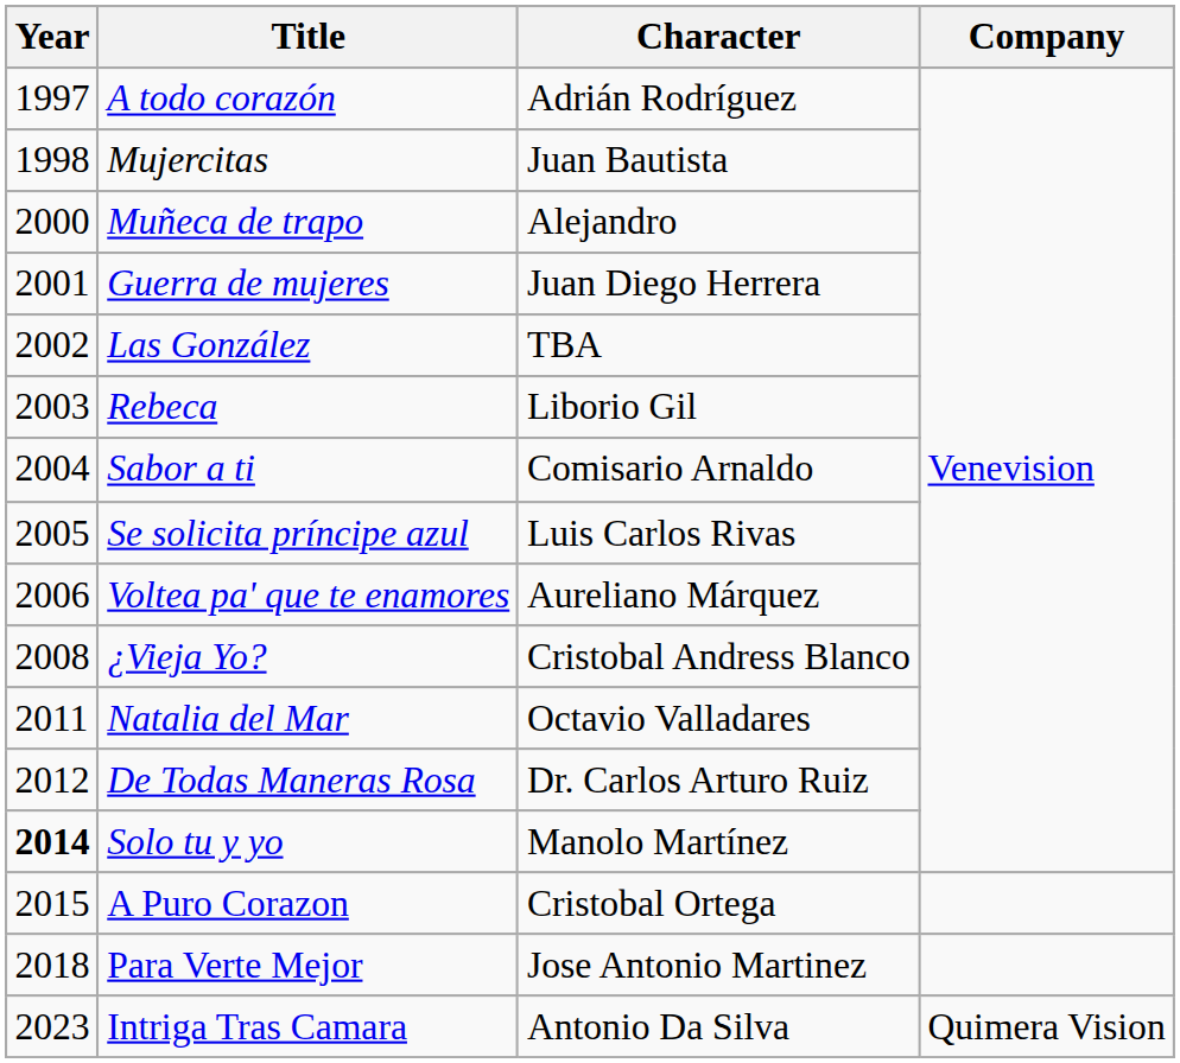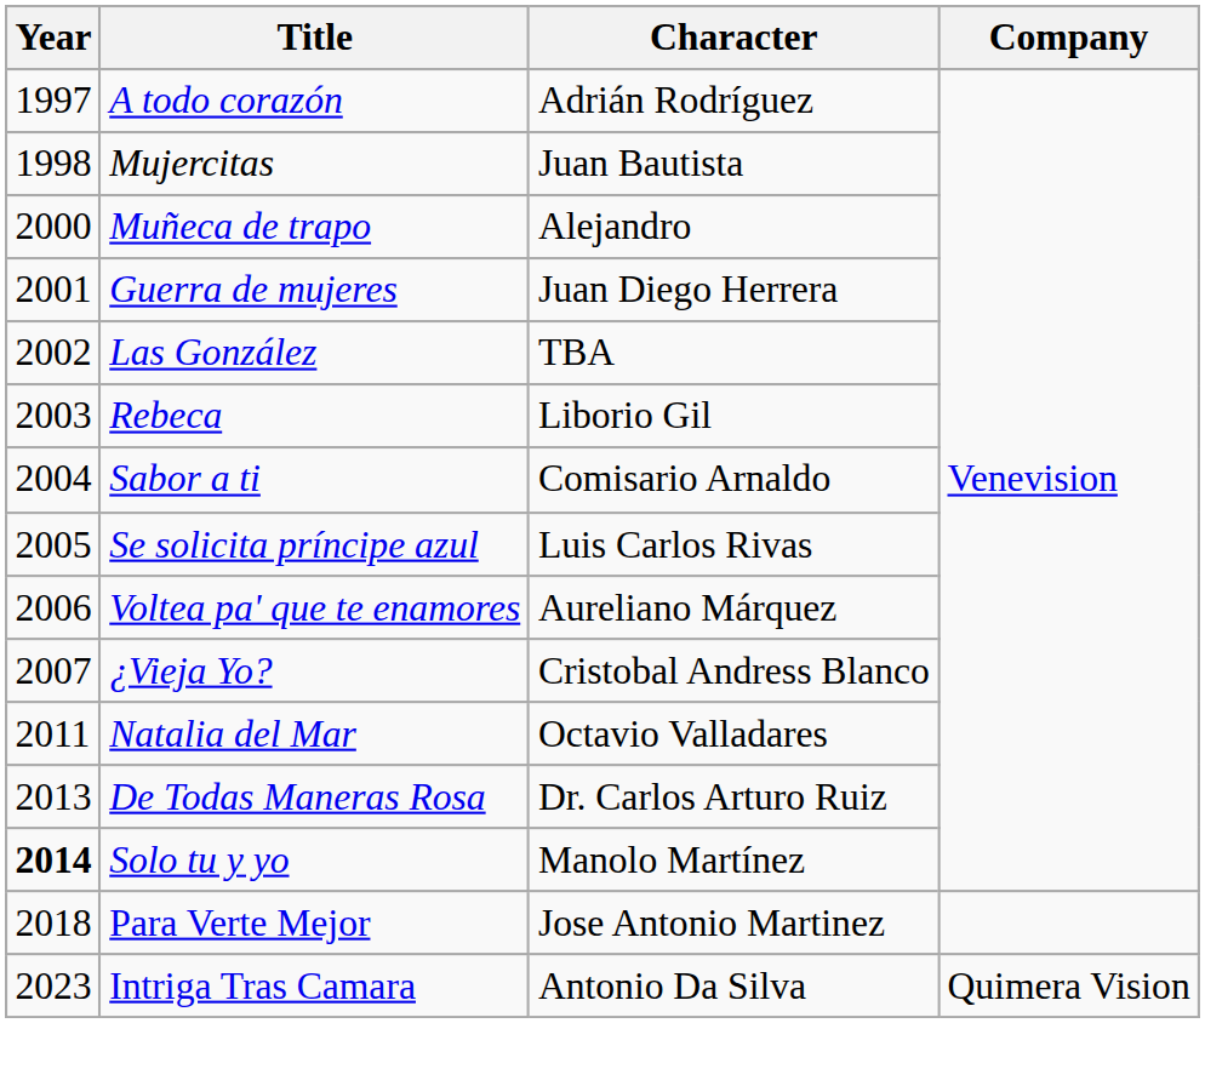 <table class="wikitable" style="font-size: 95%;">
 <tr>
 <th>Year</th>
 <th>Title</th>
 <th>Character</th>
 <th>Company</th>
 </tr>
 <tr>
 <td>1997</td>
 <td><em><a href='#'>A todo corazón</a></em></td>
 <td>Adrián Rodríguez</td>
 <td rowspan=13><a href='#'>Venevision</a></td>
 </tr>
 <tr>
 <td>1998</td>
 <td><em>Mujercitas</em></td>
 <td>Juan Bautista</td>
 </tr>
 <tr>
 <td>2000</td>
 <td><em><a href='#'>Muñeca de trapo</a></em></td>
 <td>Alejandro</td>
 </tr>
 <tr>
 <td>2001</td>
 <td><em><a href='#'>Guerra de mujeres</a></em></td>
 <td>Juan Diego Herrera</td>
 </tr>
 <tr>
 <td>2002</td>
 <td><em><a href='#'>Las González</a></em></td>
 <td>TBA</td>
 </tr>
 <tr>
 <td>2003</td>
 <td><em><a href='#'>Rebeca</a></em></td>
 <td>Liborio Gil</td>
 </tr>
 <tr>
 <td>2004</td>
 <td><em><a href='#'>Sabor a ti</a></em></td>
 <td>Comisario Arnaldo</td>
 </tr>
 <tr>
 <td>2005</td>
 <td><em><a href='#'>Se solicita príncipe azul</a></em></td>
 <td>Luis Carlos Rivas</td>
 </tr>
 <tr>
 <td>2006</td>
 <td><em><a href='#'>Voltea pa' que te enamores</a></em></td>
 <td>Aureliano Márquez</td>
 </tr>
 <tr>
-<td>2008</td>
+<td>2007</td>
 <td><em><a href='#'>¿Vieja Yo?</a></em></td>
 <td>Cristobal Andress Blanco</td>
 </tr>
 <tr>
 <td>2011</td>
 <td><em><a href='#'>Natalia del Mar</a></em></td>
 <td>Octavio Valladares</td>
 </tr>
 <tr>
-<td>2012</td>
+<td>2013</td>
 <td><em><a href='#'>De Todas Maneras Rosa</a></em></td>
 <td>Dr. Carlos Arturo Ruiz</td>
 </tr>
 <tr>
 <td><strong>2014</strong></td>
 <td><em><a href='#'>Solo tu y yo</a></em></td>
 <td>Manolo Martínez</td>
-</tr>
-<tr>
-<td>2015</td>
-<td><a href='#'>A Puro Corazon</a></td>
-<td>Cristobal Ortega</td>
-<td></td>
 </tr>
 <tr>
 <td>2018</td>
 <td><a href='#'>Para Verte Mejor</a></td>
 <td>Jose Antonio Martinez</td>
 <td></td>
 </tr>
 <tr>
 <td>2023</td>
 <td><a href='#'>Intriga Tras Camara</a></td>
 <td>Antonio Da Silva</td>
 <td>Quimera Vision</td>
 </tr>
 </table>
